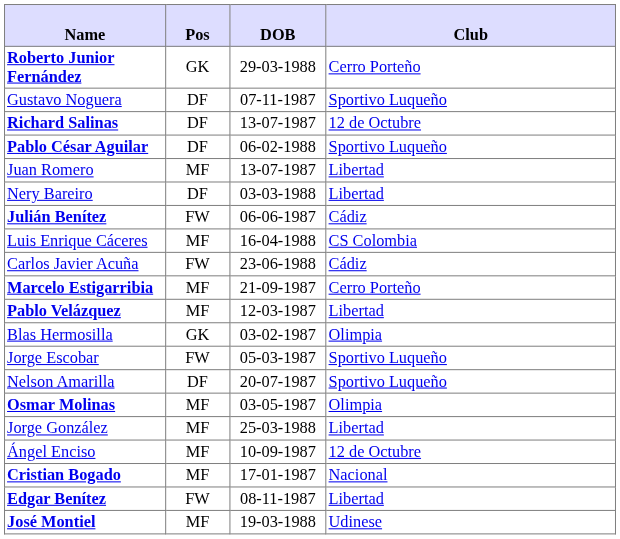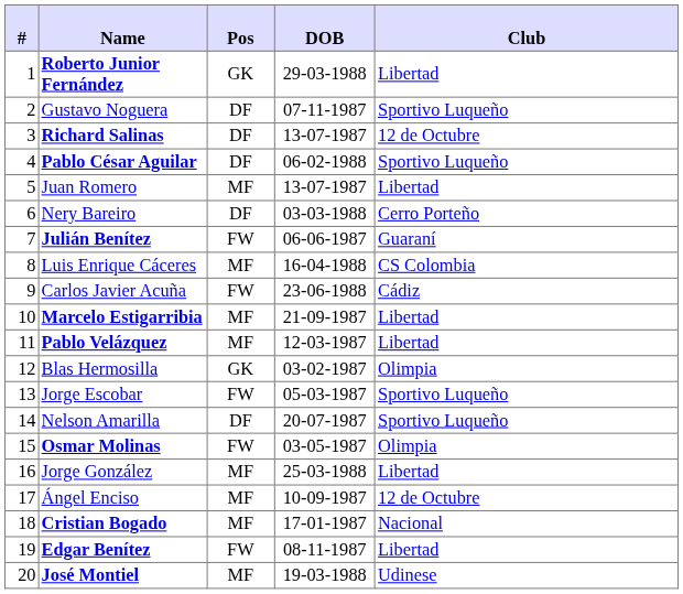 <table style=border-collapse:collapse border=1 cellspacing=0 cellpadding=2 width=600>
 <tr>
+<th bgcolor="#DDDDFF" width="5%"><br> # </th>
 <th bgcolor="#DDDDFF" width="25%"><br>Name</th>
 <th bgcolor="#DDDDFF" width="10%"><br>Pos</th>
 <th bgcolor="#DDDDFF" width="15%"><br>DOB</th>
 <th bgcolor="#DDDDFF" width="45%"><br>Club</th>
 </tr>
 <tr>
+<td align=right>1</td>
 <td><strong><a href='#'>Roberto Junior Fernández</a></strong></td>
 <td align=center>GK</td>
 <td align=center>29-03-1988</td>
-<td><a href='#'>Cerro Porteño</a> </td>
+<td><a href='#'>Libertad</a> </td>
 </tr>
 <tr>
+<td align=right>2</td>
 <td><a href='#'>Gustavo Noguera</a></td>
 <td align=center>DF</td>
 <td align=center>07-11-1987</td>
 <td><a href='#'>Sportivo Luqueño</a> </td>
 </tr>
 <tr>
+<td align=right>3</td>
 <td><strong><a href='#'>Richard Salinas</a></strong></td>
 <td align=center>DF</td>
 <td align=center>13-07-1987</td>
 <td><a href='#'>12 de Octubre</a> </td>
 </tr>
 <tr>
+<td align=right>4</td>
 <td><strong><a href='#'>Pablo César Aguilar</a></strong></td>
 <td align=center>DF</td>
 <td align=center>06-02-1988</td>
 <td><a href='#'>Sportivo Luqueño</a> </td>
 </tr>
 <tr>
+<td align=right>5</td>
 <td><a href='#'>Juan Romero</a></td>
 <td align=center>MF</td>
 <td align=center>13-07-1987</td>
 <td><a href='#'>Libertad</a> </td>
 </tr>
 <tr>
+<td align=right>6</td>
 <td><a href='#'>Nery Bareiro</a></td>
 <td align=center>DF</td>
 <td align=center>03-03-1988</td>
-<td><a href='#'>Libertad</a> </td>
+<td><a href='#'>Cerro Porteño</a> </td>
 </tr>
 <tr>
+<td align=right>7</td>
 <td><strong><a href='#'>Julián Benítez</a></strong></td>
 <td align=center>FW</td>
 <td align=center>06-06-1987</td>
-<td><a href='#'>Cádiz</a> </td>
+<td><a href='#'>Guaraní</a> </td>
 </tr>
 <tr>
+<td align=right>8</td>
 <td><a href='#'>Luis Enrique Cáceres</a></td>
 <td align=center>MF</td>
 <td align=center>16-04-1988</td>
 <td><a href='#'>CS Colombia</a> </td>
 </tr>
 <tr>
+<td align=right>9</td>
 <td><a href='#'>Carlos Javier Acuña</a></td>
 <td align=center>FW</td>
 <td align=center>23-06-1988</td>
 <td><a href='#'>Cádiz</a> </td>
 </tr>
 <tr>
+<td align=right>10</td>
 <td><strong><a href='#'>Marcelo Estigarribia</a></strong></td>
 <td align=center>MF</td>
 <td align=center>21-09-1987</td>
-<td><a href='#'>Cerro Porteño</a> </td>
+<td><a href='#'>Libertad</a> </td>
 </tr>
 <tr>
+<td align=right>11</td>
 <td><strong><a href='#'>Pablo Velázquez</a></strong></td>
 <td align=center>MF</td>
 <td align=center>12-03-1987</td>
 <td><a href='#'>Libertad</a> </td>
 </tr>
 <tr>
+<td align=right>12</td>
 <td><a href='#'>Blas Hermosilla</a></td>
 <td align=center>GK</td>
 <td align=center>03-02-1987</td>
 <td><a href='#'>Olimpia</a> </td>
 </tr>
 <tr>
+<td align=right>13</td>
 <td><a href='#'>Jorge Escobar</a></td>
 <td align=center>FW</td>
 <td align=center>05-03-1987</td>
 <td><a href='#'>Sportivo Luqueño</a> </td>
 </tr>
 <tr>
+<td align=right>14</td>
 <td><a href='#'>Nelson Amarilla</a></td>
 <td align=center>DF</td>
 <td align=center>20-07-1987</td>
 <td><a href='#'>Sportivo Luqueño</a> </td>
 </tr>
 <tr>
+<td align=right>15</td>
 <td><strong><a href='#'>Osmar Molinas</a></strong></td>
-<td align=center>MF</td>
+<td align=center>FW</td>
 <td align=center>03-05-1987</td>
 <td><a href='#'>Olimpia</a> </td>
 </tr>
 <tr>
+<td align=right>16</td>
 <td><a href='#'>Jorge González</a></td>
 <td align=center>MF</td>
 <td align=center>25-03-1988</td>
 <td><a href='#'>Libertad</a> </td>
 </tr>
 <tr>
+<td align=right>17</td>
 <td><a href='#'>Ángel Enciso</a></td>
 <td align=center>MF</td>
 <td align=center>10-09-1987</td>
 <td><a href='#'>12 de Octubre</a> </td>
 </tr>
 <tr>
+<td align=right>18</td>
 <td><strong><a href='#'>Cristian Bogado</a></strong></td>
 <td align=center>MF</td>
 <td align=center>17-01-1987</td>
 <td><a href='#'>Nacional</a> </td>
 </tr>
 <tr>
+<td align=right>19</td>
 <td><strong><a href='#'>Edgar Benítez</a></strong></td>
 <td align=center>FW</td>
 <td align=center>08-11-1987</td>
 <td><a href='#'>Libertad</a> </td>
 </tr>
 <tr>
+<td align=right>20</td>
 <td><strong><a href='#'>José Montiel</a></strong></td>
 <td align=center>MF</td>
 <td align=center>19-03-1988</td>
 <td><a href='#'>Udinese</a> </td>
 </tr>
 </table>
